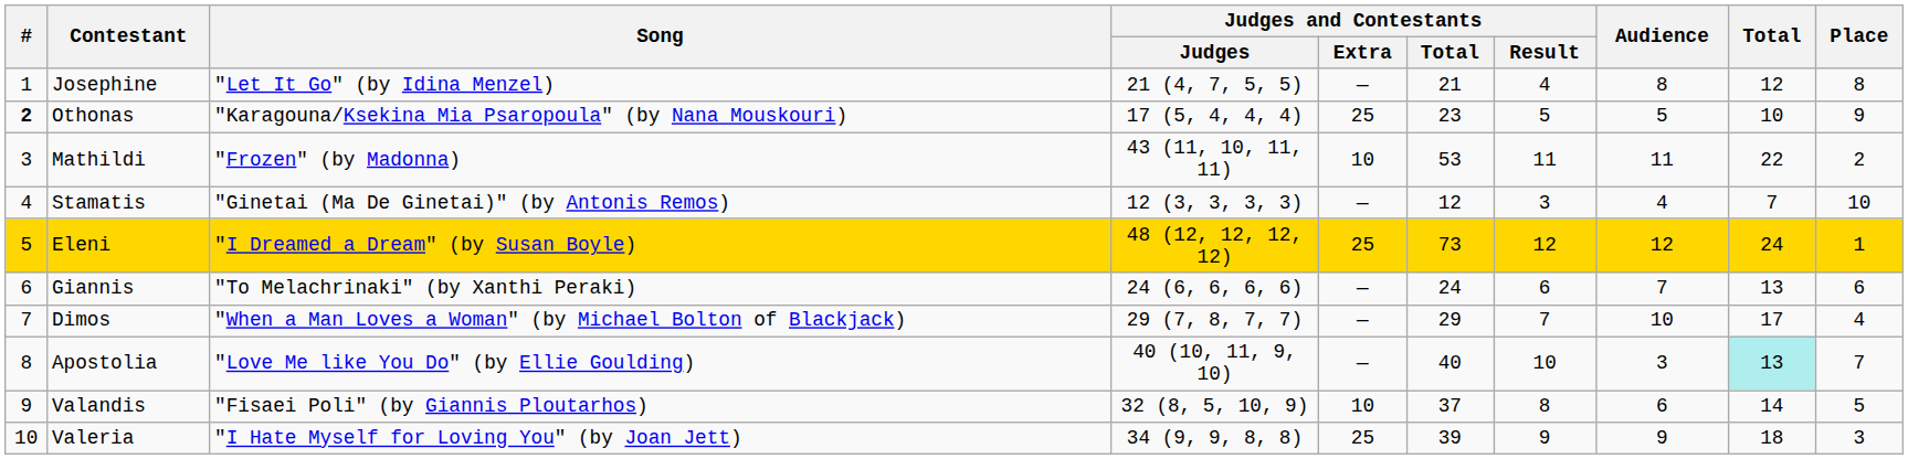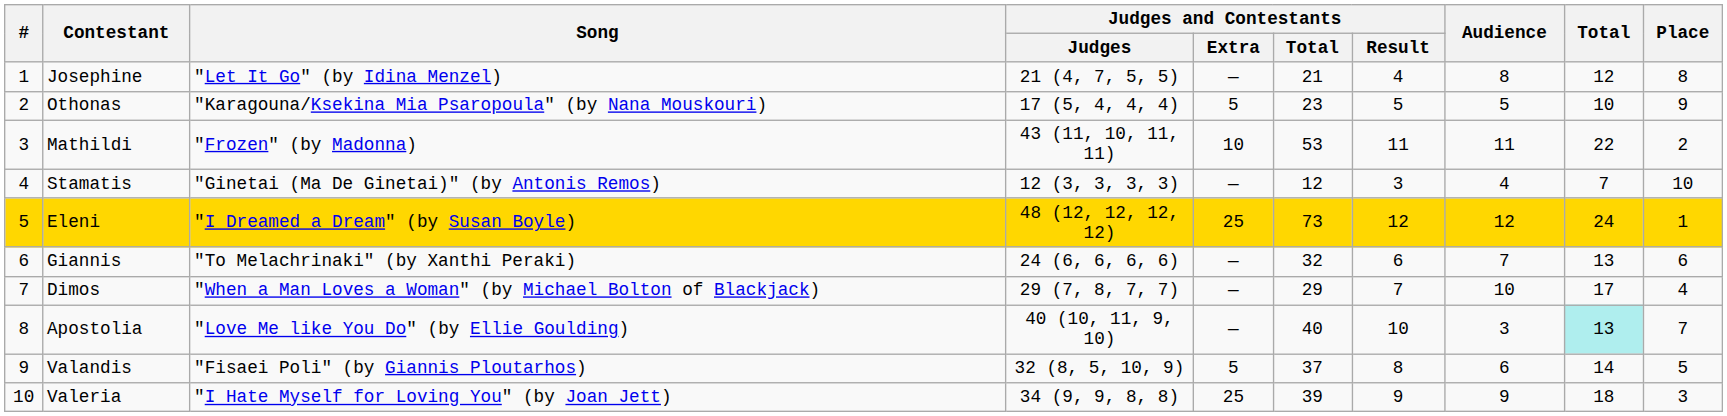 <table class="sortable wikitable" style="text-align:center;" width="100%">
 <tr>
 <th rowspan="2">#</th>
 <th rowspan="2">Contestant</th>
 <th rowspan="2">Song</th>
 <th colspan="4">Judges and Contestants</th>
 <th rowspan="2">Audience</th>
 <th rowspan="2">Total</th>
 <th rowspan="2">Place</th>
 </tr>
 <tr>
 <th width="11%">Judges</th>
 <th>Extra</th>
 <th>Total</th>
 <th>Result</th>
 </tr>
 <tr>
 <td>1</td>
 <td align="left">Josephine</td>
 <td align="left">"<a href='#'>Let It Go</a>" (by <a href='#'>Idina Menzel</a>)</td>
 <td>21 (4, 7, 5, 5)</td>
 <td>—</td>
 <td>21</td>
 <td>4</td>
 <td>8</td>
 <td>12</td>
 <td>8</td>
 </tr>
 <tr>
-<td><strong>2</strong></td>
+<td>2</td>
 <td align="left">Othonas</td>
 <td align="left">"Karagouna/<a href='#'>Ksekina Mia Psaropoula</a>" (by <a href='#'>Nana Mouskouri</a>)</td>
 <td>17 (5, 4, 4, 4)</td>
-<td>25</td>
+<td>5</td>
 <td>23</td>
 <td>5</td>
 <td>5</td>
 <td>10</td>
 <td>9</td>
 </tr>
 <tr>
 <td>3</td>
 <td align="left">Mathildi</td>
 <td align="left">"<a href='#'>Frozen</a>" (by <a href='#'>Madonna</a>)</td>
 <td>43 (11, 10, 11, 11)</td>
 <td>10</td>
 <td>53</td>
 <td>11</td>
 <td>11</td>
 <td>22</td>
 <td>2</td>
 </tr>
 <tr>
 <td>4</td>
 <td align="left">Stamatis</td>
 <td align="left">"Ginetai (Ma De Ginetai)" (by <a href='#'>Antonis Remos</a>)</td>
 <td>12 (3, 3, 3, 3)</td>
 <td>—</td>
 <td>12</td>
 <td>3</td>
 <td>4</td>
 <td>7</td>
 <td>10</td>
 </tr>
 <tr bgcolor="gold">
 <td>5</td>
 <td align="left">Eleni</td>
 <td align="left">"<a href='#'>I Dreamed a Dream</a>" (by <a href='#'>Susan Boyle</a>)</td>
 <td>48 (12, 12, 12, 12)</td>
 <td>25</td>
 <td>73</td>
 <td>12</td>
 <td>12</td>
 <td>24</td>
 <td>1</td>
 </tr>
 <tr>
 <td>6</td>
 <td align="left">Giannis</td>
 <td align="left">"To Melachrinaki" (by Xanthi Peraki)</td>
 <td>24 (6, 6, 6, 6)</td>
 <td>—</td>
-<td>24</td>
+<td>32</td>
 <td>6</td>
 <td>7</td>
 <td>13</td>
 <td>6</td>
 </tr>
 <tr>
 <td>7</td>
 <td align="left">Dimos</td>
 <td align="left">"<a href='#'>When a Man Loves a Woman</a>" (by <a href='#'>Michael Bolton</a> of <a href='#'>Blackjack</a>)</td>
 <td>29 (7, 8, 7, 7)</td>
 <td>—</td>
 <td>29</td>
 <td>7</td>
 <td>10</td>
 <td>17</td>
 <td>4</td>
 </tr>
 <tr>
 <td>8</td>
 <td align="left">Apostolia</td>
 <td align="left">"<a href='#'>Love Me like You Do</a>" (by <a href='#'>Ellie Goulding</a>)</td>
 <td>40 (10, 11, 9, 10)</td>
 <td>—</td>
 <td>40</td>
 <td>10</td>
 <td>3</td>
 <td style="background: paleturquoise;">13</td>
 <td>7</td>
 </tr>
 <tr>
 <td>9</td>
 <td align="left">Valandis</td>
 <td align="left">"Fisaei Poli" (by <a href='#'>Giannis Ploutarhos</a>)</td>
 <td>32 (8, 5, 10, 9)</td>
-<td>10</td>
+<td>5</td>
 <td>37</td>
 <td>8</td>
 <td>6</td>
 <td>14</td>
 <td>5</td>
 </tr>
 <tr>
 <td>10</td>
 <td align="left">Valeria</td>
 <td align="left">"<a href='#'>I Hate Myself for Loving You</a>" (by <a href='#'>Joan Jett</a>)</td>
 <td>34 (9, 9, 8, 8)</td>
 <td>25</td>
 <td>39</td>
 <td>9</td>
 <td>9</td>
 <td>18</td>
 <td>3</td>
 </tr>
 </table>
